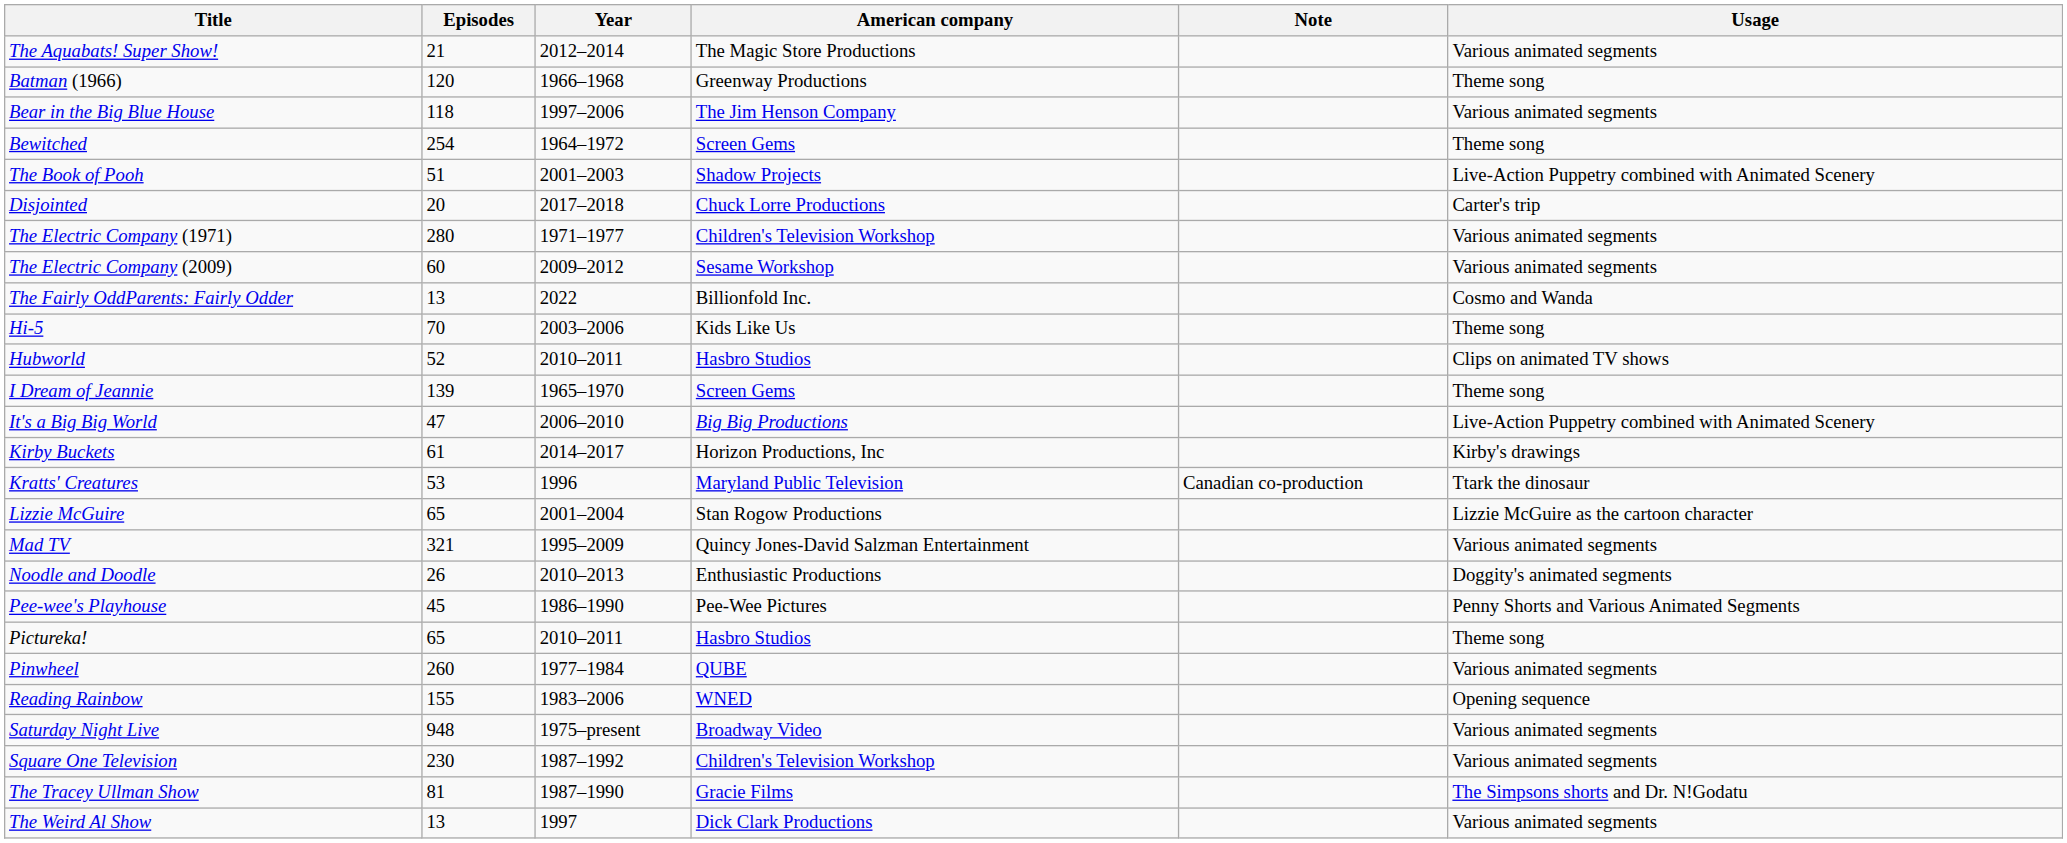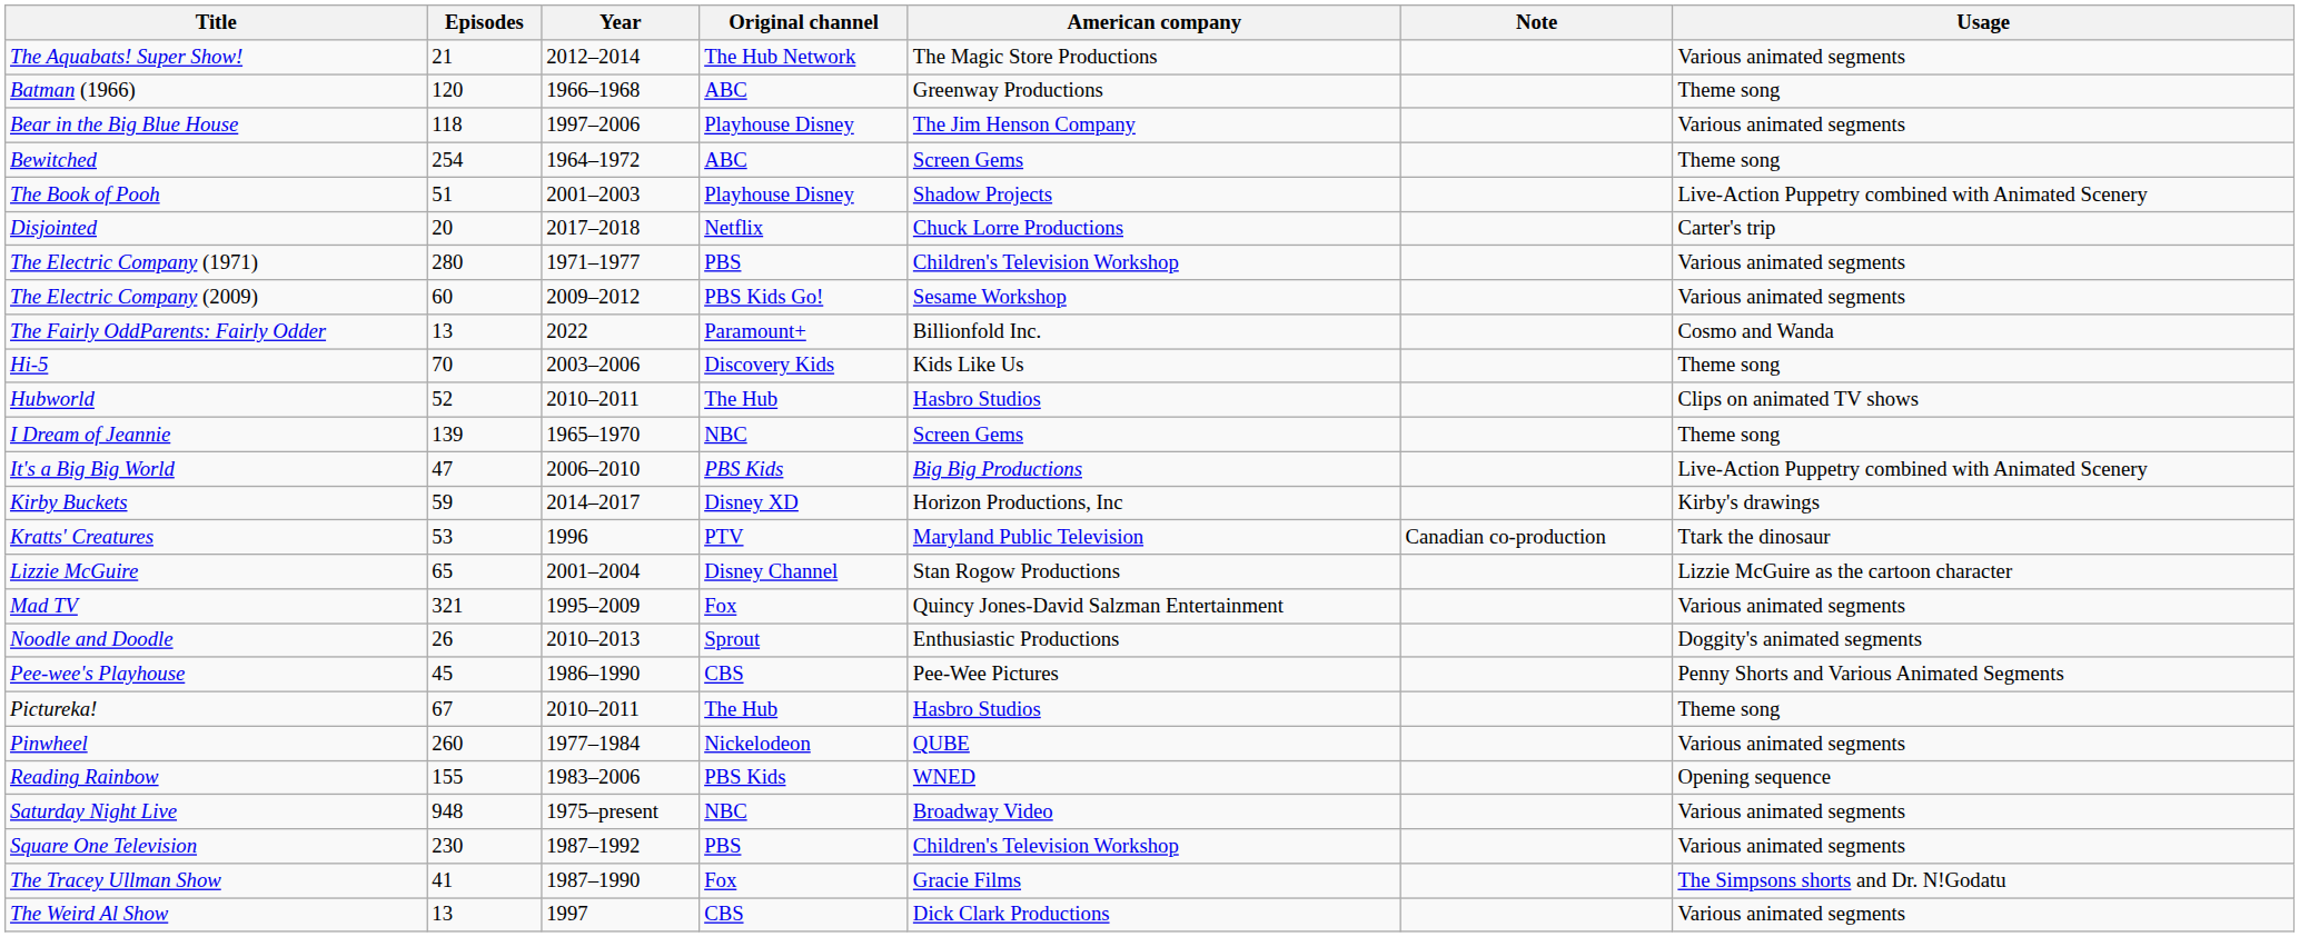 <table class="wikitable sortable" style="text-align: left; font-size:90%; width:100%;">
 <tr>
 <th>Title</th>
 <th>Episodes</th>
 <th>Year</th>
+<th>Original channel</th>
 <th>American company</th>
 <th>Note</th>
 <th>Usage</th>
 </tr>
 <tr>
 <td><em><a href='#'>The Aquabats! Super Show!</a></em></td>
 <td>21</td>
 <td>2012–2014</td>
+<td><a href='#'>The Hub Network</a></td>
 <td>The Magic Store Productions</td>
 <td></td>
 <td>Various animated segments</td>
 </tr>
 <tr>
 <td><em><a href='#'>Batman</a></em> (1966)</td>
 <td>120</td>
 <td>1966–1968</td>
+<td><a href='#'>ABC</a></td>
 <td>Greenway Productions</td>
 <td></td>
 <td>Theme song</td>
 </tr>
 <tr>
 <td><em><a href='#'>Bear in the Big Blue House</a></em></td>
 <td>118</td>
 <td>1997–2006</td>
+<td><a href='#'>Playhouse Disney</a></td>
 <td><a href='#'>The Jim Henson Company</a></td>
 <td></td>
 <td>Various animated segments</td>
 </tr>
 <tr>
 <td><em><a href='#'>Bewitched</a></em></td>
 <td>254</td>
 <td>1964–1972</td>
+<td><a href='#'>ABC</a></td>
 <td><a href='#'>Screen Gems</a></td>
 <td></td>
 <td>Theme song</td>
 </tr>
 <tr>
 <td><em><a href='#'>The Book of Pooh</a></em></td>
 <td>51</td>
 <td>2001–2003</td>
+<td><a href='#'>Playhouse Disney</a></td>
 <td><a href='#'>Shadow Projects</a></td>
 <td></td>
 <td>Live-Action Puppetry combined with Animated Scenery</td>
 </tr>
 <tr>
 <td><em><a href='#'>Disjointed</a></em></td>
 <td>20</td>
 <td>2017–2018</td>
+<td><a href='#'>Netflix</a></td>
 <td><a href='#'>Chuck Lorre Productions</a></td>
 <td></td>
 <td>Carter's trip</td>
 </tr>
 <tr>
 <td><em><a href='#'>The Electric Company</a></em> (1971)</td>
 <td>280</td>
 <td>1971–1977</td>
+<td><a href='#'>PBS</a></td>
 <td><a href='#'>Children's Television Workshop</a></td>
 <td></td>
 <td>Various animated segments</td>
 </tr>
 <tr>
 <td><em><a href='#'>The Electric Company</a></em> (2009)</td>
 <td>60</td>
 <td>2009–2012</td>
+<td><a href='#'>PBS Kids Go!</a></td>
 <td><a href='#'>Sesame Workshop</a></td>
 <td></td>
 <td>Various animated segments</td>
 </tr>
 <tr>
 <td><em><a href='#'>The Fairly OddParents: Fairly Odder</a></em></td>
 <td>13</td>
 <td>2022</td>
+<td><a href='#'>Paramount+</a></td>
 <td>Billionfold Inc.</td>
 <td></td>
 <td>Cosmo and Wanda</td>
 </tr>
 <tr>
 <td><em><a href='#'>Hi-5</a></em></td>
 <td>70</td>
 <td>2003–2006</td>
+<td><a href='#'>Discovery Kids</a></td>
 <td>Kids Like Us</td>
 <td></td>
 <td>Theme song</td>
 </tr>
 <tr>
 <td><em><a href='#'>Hubworld</a></em></td>
 <td>52</td>
 <td>2010–2011</td>
+<td><a href='#'>The Hub</a></td>
 <td><a href='#'>Hasbro Studios</a></td>
 <td></td>
 <td>Clips on animated TV shows</td>
 </tr>
 <tr>
 <td><em><a href='#'>I Dream of Jeannie</a></em></td>
 <td>139</td>
 <td>1965–1970</td>
+<td><a href='#'>NBC</a></td>
 <td><a href='#'>Screen Gems</a></td>
 <td></td>
 <td>Theme song</td>
 </tr>
 <tr>
 <td><em><a href='#'>It's a Big Big World</a></em></td>
 <td>47</td>
 <td>2006–2010</td>
+<td><em><a href='#'>PBS Kids</a></em></td>
 <td><em><a href='#'>Big Big Productions</a></em></td>
 <td></td>
 <td>Live-Action Puppetry combined with Animated Scenery</td>
 </tr>
 <tr>
 <td><em><a href='#'>Kirby Buckets</a></em></td>
-<td>61</td>
+<td>59</td>
 <td>2014–2017</td>
+<td><a href='#'>Disney XD</a></td>
 <td>Horizon Productions, Inc</td>
 <td></td>
 <td>Kirby's drawings</td>
 </tr>
 <tr>
 <td><em><a href='#'>Kratts' Creatures</a></em></td>
 <td>53</td>
 <td>1996</td>
+<td><a href='#'>PTV</a></td>
 <td><a href='#'>Maryland Public Television</a></td>
 <td>Canadian co-production</td>
 <td>Ttark the dinosaur</td>
 </tr>
 <tr>
 <td><em><a href='#'>Lizzie McGuire</a></em></td>
 <td>65</td>
 <td>2001–2004</td>
+<td><a href='#'>Disney Channel</a></td>
 <td>Stan Rogow Productions</td>
 <td></td>
 <td>Lizzie McGuire as the cartoon character</td>
 </tr>
 <tr>
 <td><em><a href='#'>Mad TV</a></em></td>
 <td>321</td>
 <td>1995–2009</td>
+<td><a href='#'>Fox</a></td>
 <td>Quincy Jones-David Salzman Entertainment</td>
 <td></td>
 <td>Various animated segments</td>
 </tr>
 <tr>
 <td><em><a href='#'>Noodle and Doodle</a></em></td>
 <td>26</td>
 <td>2010–2013</td>
+<td><a href='#'>Sprout</a></td>
 <td>Enthusiastic Productions</td>
 <td></td>
 <td>Doggity's animated segments</td>
 </tr>
 <tr>
 <td><em><a href='#'>Pee-wee's Playhouse</a></em></td>
 <td>45</td>
 <td>1986–1990</td>
+<td><a href='#'>CBS</a></td>
 <td>Pee-Wee Pictures</td>
 <td></td>
 <td>Penny Shorts and Various Animated Segments</td>
 </tr>
 <tr>
 <td><em>Pictureka!</em></td>
-<td>65</td>
+<td>67</td>
 <td>2010–2011</td>
+<td><a href='#'>The Hub</a></td>
 <td><a href='#'>Hasbro Studios</a></td>
 <td></td>
 <td>Theme song</td>
 </tr>
 <tr>
 <td><em><a href='#'>Pinwheel</a></em></td>
 <td>260</td>
 <td>1977–1984</td>
+<td><a href='#'>Nickelodeon</a></td>
 <td><a href='#'>QUBE</a></td>
 <td></td>
 <td>Various animated segments</td>
 </tr>
 <tr>
 <td><em><a href='#'>Reading Rainbow</a></em></td>
 <td>155</td>
 <td>1983–2006</td>
+<td><a href='#'>PBS Kids</a></td>
 <td><a href='#'>WNED</a></td>
 <td></td>
 <td>Opening sequence</td>
 </tr>
 <tr>
 <td><em><a href='#'>Saturday Night Live</a></em></td>
 <td>948</td>
 <td>1975–present</td>
+<td><a href='#'>NBC</a></td>
 <td><a href='#'>Broadway Video</a></td>
 <td></td>
 <td>Various animated segments</td>
 </tr>
 <tr>
 <td><em><a href='#'>Square One Television</a></em></td>
 <td>230</td>
 <td>1987–1992</td>
+<td><a href='#'>PBS</a></td>
 <td><a href='#'>Children's Television Workshop</a></td>
 <td></td>
 <td>Various animated segments</td>
 </tr>
 <tr>
 <td><em><a href='#'>The Tracey Ullman Show</a></em></td>
-<td>81</td>
+<td>41</td>
 <td>1987–1990</td>
+<td><a href='#'>Fox</a></td>
 <td><a href='#'>Gracie Films</a></td>
 <td></td>
 <td><a href='#'>The Simpsons shorts</a> and Dr. N!Godatu</td>
 </tr>
 <tr>
 <td><em><a href='#'>The Weird Al Show</a></em></td>
 <td>13</td>
 <td>1997</td>
+<td><a href='#'>CBS</a></td>
 <td><a href='#'>Dick Clark Productions</a></td>
 <td></td>
 <td>Various animated segments</td>
 </tr>
 </table>
